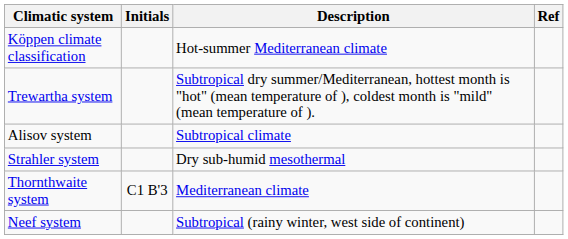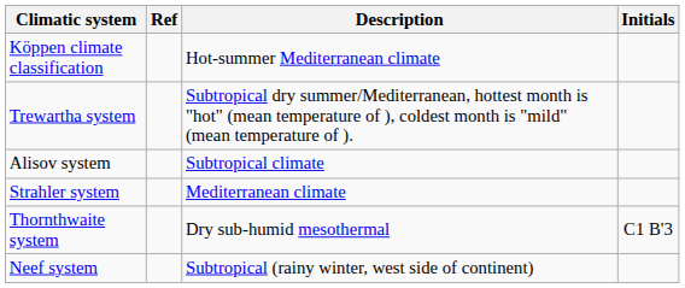 <table class="wikitable">
 <tr>
 <th>Climatic system</th>
+<th>Ref</th>
+<th>Description</th>
 <th>Initials</th>
-<th>Description</th>
-<th>Ref</th>
 </tr>
 <tr>
 <td><a href='#'>Köppen climate classification</a></td>
 <td></td>
 <td>Hot-summer <a href='#'>Mediterranean climate</a></td>
 <td></td>
 </tr>
 <tr>
 <td><a href='#'>Trewartha system</a></td>
 <td></td>
 <td><a href='#'>Subtropical</a> dry summer/Mediterranean, hottest month is "hot" (mean temperature of ), coldest month is "mild" (mean temperature of ).</td>
 <td></td>
 </tr>
 <tr>
 <td>Alisov system</td>
 <td></td>
 <td><a href='#'>Subtropical climate</a></td>
 <td></td>
 </tr>
 <tr>
 <td><a href='#'>Strahler system</a></td>
 <td></td>
-<td>Dry sub-humid <a href='#'>mesothermal</a></td>
+<td><a href='#'>Mediterranean climate</a></td>
 <td></td>
 </tr>
 <tr>
 <td><a href='#'>Thornthwaite system</a></td>
+<td></td>
+<td>Dry sub-humid <a href='#'>mesothermal</a></td>
 <td align=center>C1 B'3</td>
-<td><a href='#'>Mediterranean climate</a></td>
-<td></td>
 </tr>
 <tr>
 <td><a href='#'>Neef system</a></td>
 <td></td>
 <td><a href='#'>Subtropical</a> (rainy winter, west side of continent)</td>
 <td></td>
 </tr>
 </table>
